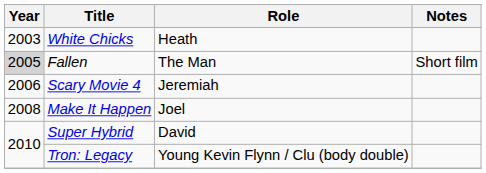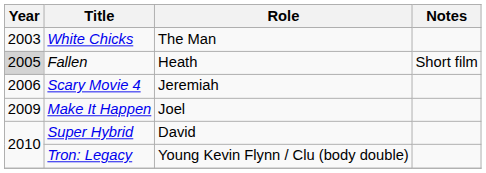 <table class="wikitable sortable">
 <tr>
 <th>Year</th>
 <th>Title</th>
 <th>Role</th>
 <th class="unsortable">Notes</th>
 </tr>
 <tr>
 <td>2003</td>
 <td><em><a href='#'>White Chicks</a></em></td>
-<td>Heath</td>
+<td>The Man</td>
 <td></td>
 </tr>
 <tr>
 <td style="background: lightgrey;">2005</td>
 <td><em>Fallen</em></td>
-<td>The Man</td>
+<td>Heath</td>
 <td>Short film</td>
 </tr>
 <tr>
 <td>2006</td>
 <td><em><a href='#'>Scary Movie 4</a></em></td>
 <td>Jeremiah</td>
 <td></td>
 </tr>
 <tr>
-<td>2008</td>
+<td>2009</td>
 <td><em><a href='#'>Make It Happen</a></em></td>
 <td>Joel</td>
 <td></td>
 </tr>
 <tr>
 <td rowspan="2">2010</td>
 <td><em><a href='#'>Super Hybrid</a></em></td>
 <td>David</td>
 <td></td>
 </tr>
 <tr>
 <td><em><a href='#'>Tron: Legacy</a></em></td>
 <td>Young Kevin Flynn / Clu (body double)</td>
 <td></td>
 </tr>
 <tr>
 </tr>
 </table>
